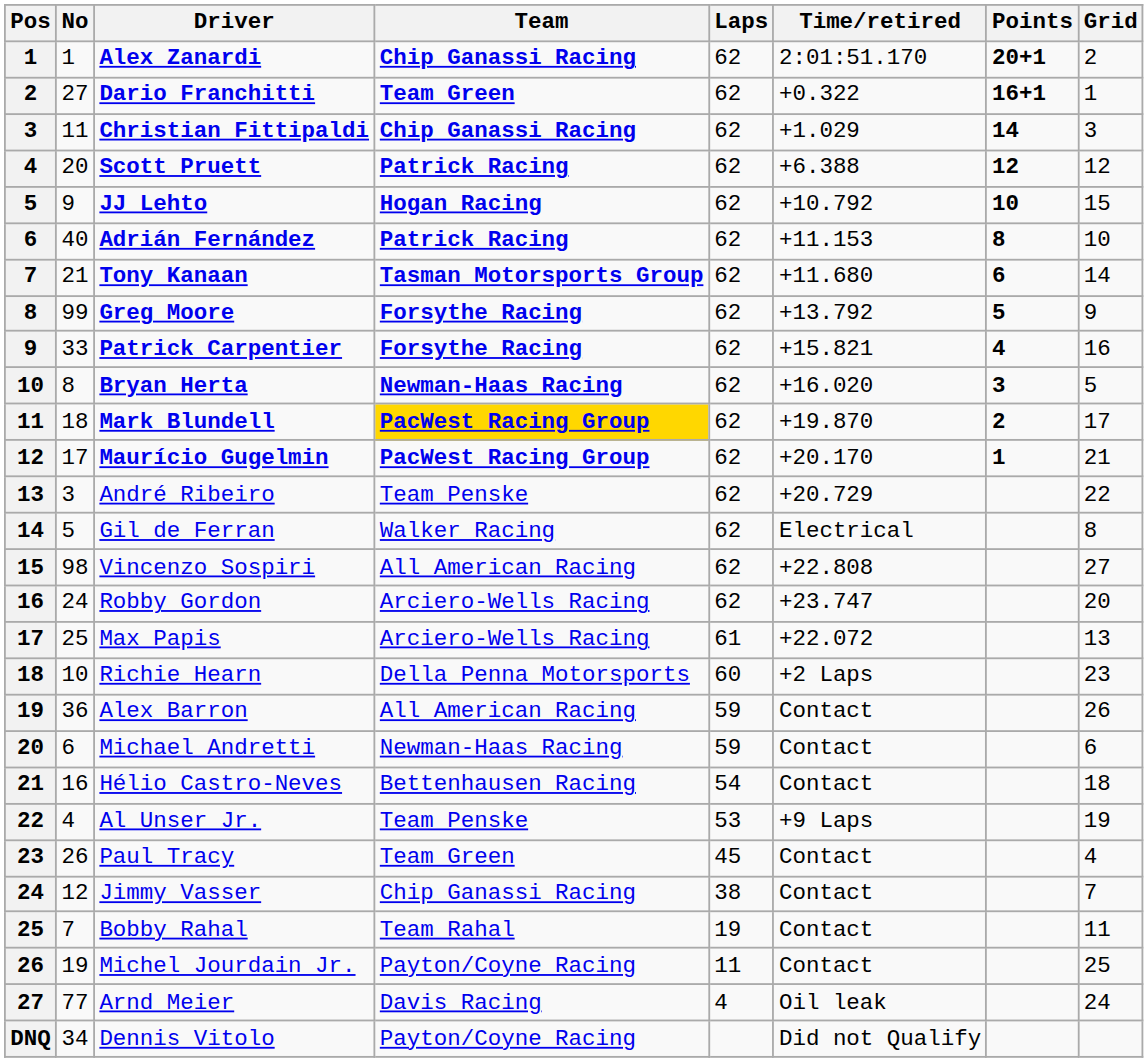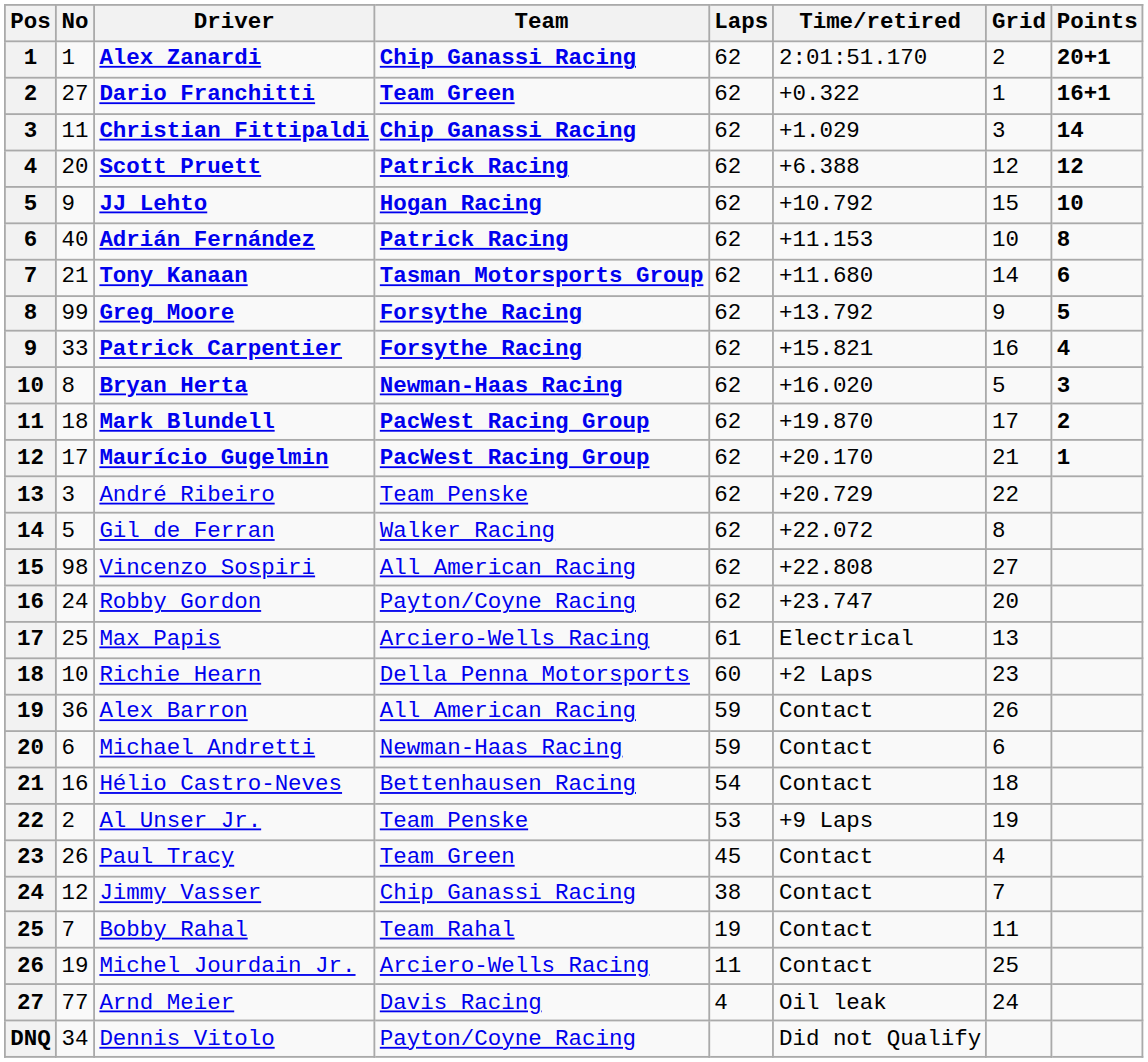 <table class="wikitable" style="font-size:95%;">
 <tr>
 <th>Pos</th>
 <th>No</th>
 <th>Driver</th>
 <th>Team</th>
 <th>Laps</th>
 <th>Time/retired</th>
+<th>Grid</th>
 <th>Points</th>
-<th>Grid</th>
 </tr>
 <tr>
 <th>1</th>
 <td>1</td>
 <td> <strong><a href='#'>Alex Zanardi</a></strong></td>
 <td><strong><a href='#'>Chip Ganassi Racing</a></strong></td>
 <td>62</td>
 <td>2:01:51.170</td>
+<td>2</td>
 <td><strong>20+1</strong></td>
-<td>2</td>
 </tr>
 <tr>
 <th>2</th>
 <td>27</td>
 <td> <strong><a href='#'>Dario Franchitti</a></strong></td>
 <td><strong><a href='#'>Team Green</a></strong></td>
 <td>62</td>
 <td>+0.322</td>
+<td>1</td>
 <td><strong>16+1</strong></td>
-<td>1</td>
 </tr>
 <tr>
 <th>3</th>
 <td>11</td>
 <td> <strong><a href='#'>Christian Fittipaldi</a></strong></td>
 <td><strong><a href='#'>Chip Ganassi Racing</a></strong></td>
 <td>62</td>
 <td>+1.029</td>
+<td>3</td>
 <td><strong>14</strong></td>
-<td>3</td>
 </tr>
 <tr>
 <th>4</th>
 <td>20</td>
 <td> <strong><a href='#'>Scott Pruett</a></strong></td>
 <td><strong><a href='#'>Patrick Racing</a></strong></td>
 <td>62</td>
 <td>+6.388</td>
+<td>12</td>
 <td><strong>12</strong></td>
-<td>12</td>
 </tr>
 <tr>
 <th>5</th>
 <td>9</td>
 <td> <strong><a href='#'>JJ Lehto</a></strong></td>
 <td><strong><a href='#'>Hogan Racing</a></strong></td>
 <td>62</td>
 <td>+10.792</td>
+<td>15</td>
 <td><strong>10</strong></td>
-<td>15</td>
 </tr>
 <tr>
 <th>6</th>
 <td>40</td>
 <td> <strong><a href='#'>Adrián Fernández</a></strong></td>
 <td><strong><a href='#'>Patrick Racing</a></strong></td>
 <td>62</td>
 <td>+11.153</td>
+<td>10</td>
 <td><strong>8</strong></td>
-<td>10</td>
 </tr>
 <tr>
 <th>7</th>
 <td>21</td>
 <td> <strong><a href='#'>Tony Kanaan</a></strong></td>
 <td><strong><a href='#'>Tasman Motorsports Group</a></strong></td>
 <td>62</td>
 <td>+11.680</td>
+<td>14</td>
 <td><strong>6</strong></td>
-<td>14</td>
 </tr>
 <tr>
 <th>8</th>
 <td>99</td>
 <td> <strong><a href='#'>Greg Moore</a></strong></td>
 <td><strong><a href='#'>Forsythe Racing</a></strong></td>
 <td>62</td>
 <td>+13.792</td>
+<td>9</td>
 <td><strong>5</strong></td>
-<td>9</td>
 </tr>
 <tr>
 <th>9</th>
 <td>33</td>
 <td> <strong><a href='#'>Patrick Carpentier</a></strong></td>
 <td><strong><a href='#'>Forsythe Racing</a></strong></td>
 <td>62</td>
 <td>+15.821</td>
+<td>16</td>
 <td><strong>4</strong></td>
-<td>16</td>
 </tr>
 <tr>
 <th>10</th>
 <td>8</td>
 <td> <strong><a href='#'>Bryan Herta</a></strong></td>
 <td><strong><a href='#'>Newman-Haas Racing</a></strong></td>
 <td>62</td>
 <td>+16.020</td>
+<td>5</td>
 <td><strong>3</strong></td>
-<td>5</td>
 </tr>
 <tr>
 <th>11</th>
 <td>18</td>
 <td> <strong><a href='#'>Mark Blundell</a></strong></td>
-<td style="background: gold;"><strong><a href='#'>PacWest Racing Group</a></strong></td>
+<td><strong><a href='#'>PacWest Racing Group</a></strong></td>
 <td>62</td>
 <td>+19.870</td>
+<td>17</td>
 <td><strong>2</strong></td>
-<td>17</td>
 </tr>
 <tr>
 <th>12</th>
 <td>17</td>
 <td> <strong><a href='#'>Maurício Gugelmin</a></strong></td>
 <td><strong><a href='#'>PacWest Racing Group</a></strong></td>
 <td>62</td>
 <td>+20.170</td>
+<td>21</td>
 <td><strong>1</strong></td>
-<td>21</td>
 </tr>
 <tr>
 <th>13</th>
 <td>3</td>
 <td> <a href='#'>André Ribeiro</a></td>
 <td><a href='#'>Team Penske</a></td>
 <td>62</td>
 <td>+20.729</td>
+<td>22</td>
 <td></td>
-<td>22</td>
 </tr>
 <tr>
 <th>14</th>
 <td>5</td>
 <td> <a href='#'>Gil de Ferran</a></td>
 <td><a href='#'>Walker Racing</a></td>
 <td>62</td>
-<td>Electrical</td>
+<td>+22.072</td>
+<td>8</td>
 <td></td>
-<td>8</td>
 </tr>
 <tr>
 <th>15</th>
 <td>98</td>
 <td> <a href='#'>Vincenzo Sospiri</a></td>
 <td><a href='#'>All American Racing</a></td>
 <td>62</td>
 <td>+22.808</td>
+<td>27</td>
 <td></td>
-<td>27</td>
 </tr>
 <tr>
 <th>16</th>
 <td>24</td>
 <td> <a href='#'>Robby Gordon</a></td>
-<td><a href='#'>Arciero-Wells Racing</a></td>
+<td><a href='#'>Payton/Coyne Racing</a></td>
 <td>62</td>
 <td>+23.747</td>
+<td>20</td>
 <td></td>
-<td>20</td>
 </tr>
 <tr>
 <th>17</th>
 <td>25</td>
 <td> <a href='#'>Max Papis</a></td>
 <td><a href='#'>Arciero-Wells Racing</a></td>
 <td>61</td>
-<td>+22.072</td>
+<td>Electrical</td>
+<td>13</td>
 <td></td>
-<td>13</td>
 </tr>
 <tr>
 <th>18</th>
 <td>10</td>
 <td> <a href='#'>Richie Hearn</a></td>
 <td><a href='#'>Della Penna Motorsports</a></td>
 <td>60</td>
 <td>+2 Laps</td>
+<td>23</td>
 <td></td>
-<td>23</td>
 </tr>
 <tr>
 <th>19</th>
 <td>36</td>
 <td> <a href='#'>Alex Barron</a></td>
 <td><a href='#'>All American Racing</a></td>
 <td>59</td>
 <td>Contact</td>
+<td>26</td>
 <td></td>
-<td>26</td>
 </tr>
 <tr>
 <th>20</th>
 <td>6</td>
 <td> <a href='#'>Michael Andretti</a></td>
 <td><a href='#'>Newman-Haas Racing</a></td>
 <td>59</td>
 <td>Contact</td>
+<td>6</td>
 <td></td>
-<td>6</td>
 </tr>
 <tr>
 <th>21</th>
 <td>16</td>
 <td> <a href='#'>Hélio Castro-Neves</a></td>
 <td><a href='#'>Bettenhausen Racing</a></td>
 <td>54</td>
 <td>Contact</td>
+<td>18</td>
 <td></td>
-<td>18</td>
 </tr>
 <tr>
 <th>22</th>
-<td>4</td>
+<td>2</td>
 <td> <a href='#'>Al Unser Jr.</a></td>
 <td><a href='#'>Team Penske</a></td>
 <td>53</td>
 <td>+9 Laps</td>
+<td>19</td>
 <td></td>
-<td>19</td>
 </tr>
 <tr>
 <th>23</th>
 <td>26</td>
 <td> <a href='#'>Paul Tracy</a></td>
 <td><a href='#'>Team Green</a></td>
 <td>45</td>
 <td>Contact</td>
+<td>4</td>
 <td></td>
-<td>4</td>
 </tr>
 <tr>
 <th>24</th>
 <td>12</td>
 <td> <a href='#'>Jimmy Vasser</a></td>
 <td><a href='#'>Chip Ganassi Racing</a></td>
 <td>38</td>
 <td>Contact</td>
+<td>7</td>
 <td></td>
-<td>7</td>
 </tr>
 <tr>
 <th>25</th>
 <td>7</td>
 <td> <a href='#'>Bobby Rahal</a></td>
 <td><a href='#'>Team Rahal</a></td>
 <td>19</td>
 <td>Contact</td>
+<td>11</td>
 <td></td>
-<td>11</td>
 </tr>
 <tr>
 <th>26</th>
 <td>19</td>
 <td> <a href='#'>Michel Jourdain Jr.</a></td>
-<td><a href='#'>Payton/Coyne Racing</a></td>
+<td><a href='#'>Arciero-Wells Racing</a></td>
 <td>11</td>
 <td>Contact</td>
+<td>25</td>
 <td></td>
-<td>25</td>
 </tr>
 <tr>
 <th>27</th>
 <td>77</td>
 <td> <a href='#'>Arnd Meier</a></td>
 <td><a href='#'>Davis Racing</a></td>
 <td>4</td>
 <td>Oil leak</td>
+<td>24</td>
 <td></td>
-<td>24</td>
 </tr>
 <tr>
 <th>DNQ</th>
 <td>34</td>
 <td> <a href='#'>Dennis Vitolo</a></td>
 <td><a href='#'>Payton/Coyne Racing</a></td>
 <td></td>
 <td>Did not Qualify</td>
 <td></td>
 <td></td>
 </tr>
 </table>
